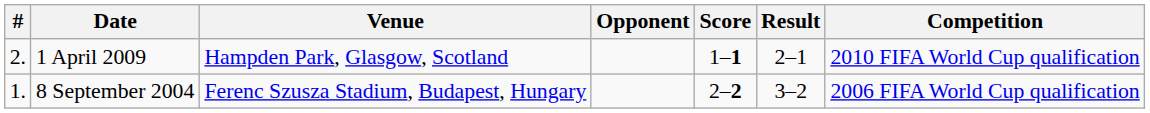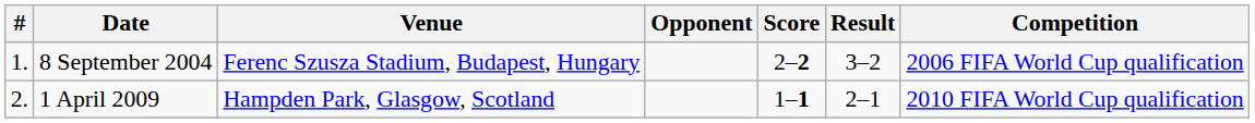 <table class="wikitable">
 <tr>
 <th>#</th>
 <th>Date</th>
 <th>Venue</th>
 <th>Opponent</th>
 <th>Score</th>
 <th>Result</th>
 <th>Competition</th>
 </tr>
 <tr>
+<td>1.</td>
+<td>8 September 2004</td>
+<td><a href='#'>Ferenc Szusza Stadium</a>, <a href='#'>Budapest</a>, <a href='#'>Hungary</a></td>
+<td></td>
+<td align=center>2–<strong>2</strong></td>
+<td align=center>3–2</td>
+<td><a href='#'>2006 FIFA World Cup qualification</a></td>
+</tr>
+<tr>
 <td>2.</td>
 <td>1 April 2009</td>
 <td><a href='#'>Hampden Park</a>, <a href='#'>Glasgow</a>, <a href='#'>Scotland</a></td>
 <td></td>
 <td align=center>1–<strong>1</strong></td>
 <td align=center>2–1</td>
 <td><a href='#'>2010 FIFA World Cup qualification</a></td>
 </tr>
-<tr>
-<td>1.</td>
-<td>8 September 2004</td>
-<td><a href='#'>Ferenc Szusza Stadium</a>, <a href='#'>Budapest</a>, <a href='#'>Hungary</a></td>
-<td></td>
-<td align=center>2–<strong>2</strong></td>
-<td align=center>3–2</td>
-<td><a href='#'>2006 FIFA World Cup qualification</a></td>
-</tr>
 </table>
